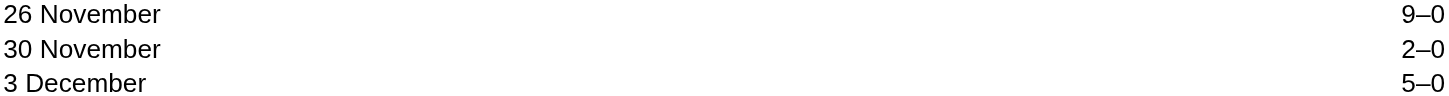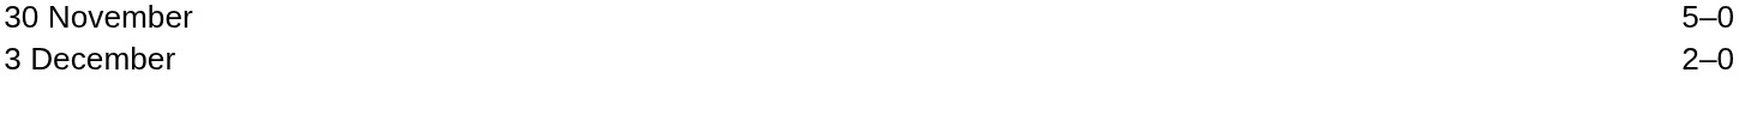 <table cellspacing=1 width=70%>
 <tr>
 <th width=25%></th>
 <th width=30%></th>
 <th width=15%></th>
 <th width=30%></th>
 </tr>
 <tr>
-<td>26 November</td>
-<td align=right></td>
-<td align=center>9–0</td>
-<td></td>
-</tr>
-<tr>
 <td>30 November</td>
 <td align=right></td>
-<td align=center>2–0</td>
+<td align=center>5–0</td>
 <td></td>
 </tr>
 <tr>
 <td>3 December</td>
 <td align=right></td>
-<td align=center>5–0</td>
+<td align=center>2–0</td>
 <td></td>
 </tr>
 </table>
